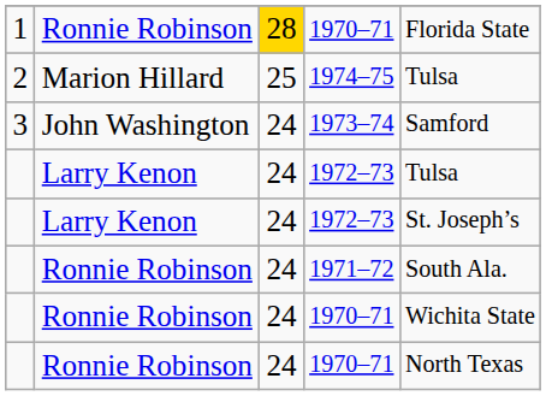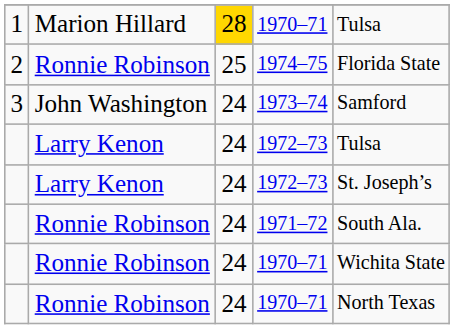 <table class="wikitable">
 <tr>
 </tr>
 <tr>
 <td>1</td>
-<td><a href='#'>Ronnie Robinson</a></td>
+<td>Marion Hillard</td>
 <td style="background: gold;">28</td>
 <td style="font-size:80%;"><a href='#'>1970–71</a></td>
-<td style="font-size:80%;">Florida State</td>
+<td style="font-size:80%;">Tulsa</td>
 </tr>
 <tr>
 <td>2</td>
-<td>Marion Hillard</td>
+<td><a href='#'>Ronnie Robinson</a></td>
 <td>25</td>
 <td style="font-size:80%;"><a href='#'>1974–75</a></td>
-<td style="font-size:80%;">Tulsa</td>
+<td style="font-size:80%;">Florida State</td>
 </tr>
 <tr>
 <td>3</td>
 <td>John Washington</td>
 <td>24</td>
 <td style="font-size:80%;"><a href='#'>1973–74</a></td>
 <td style="font-size:80%;">Samford</td>
 </tr>
 <tr>
 <td></td>
 <td><a href='#'>Larry Kenon</a></td>
 <td>24</td>
 <td style="font-size:80%;"><a href='#'>1972–73</a></td>
 <td style="font-size:80%;">Tulsa</td>
 </tr>
 <tr>
 <td></td>
 <td><a href='#'>Larry Kenon</a></td>
 <td>24</td>
 <td style="font-size:80%;"><a href='#'>1972–73</a></td>
 <td style="font-size:80%;">St. Joseph’s</td>
 </tr>
 <tr>
 <td></td>
 <td><a href='#'>Ronnie Robinson</a></td>
 <td>24</td>
 <td style="font-size:80%;"><a href='#'>1971–72</a></td>
 <td style="font-size:80%;">South Ala.</td>
 </tr>
 <tr>
 <td></td>
 <td><a href='#'>Ronnie Robinson</a></td>
 <td>24</td>
 <td style="font-size:80%;"><a href='#'>1970–71</a></td>
 <td style="font-size:80%;">Wichita State</td>
 </tr>
 <tr>
 <td></td>
 <td><a href='#'>Ronnie Robinson</a></td>
 <td>24</td>
 <td style="font-size:80%;"><a href='#'>1970–71</a></td>
 <td style="font-size:80%;">North Texas</td>
 </tr>
 </table>
